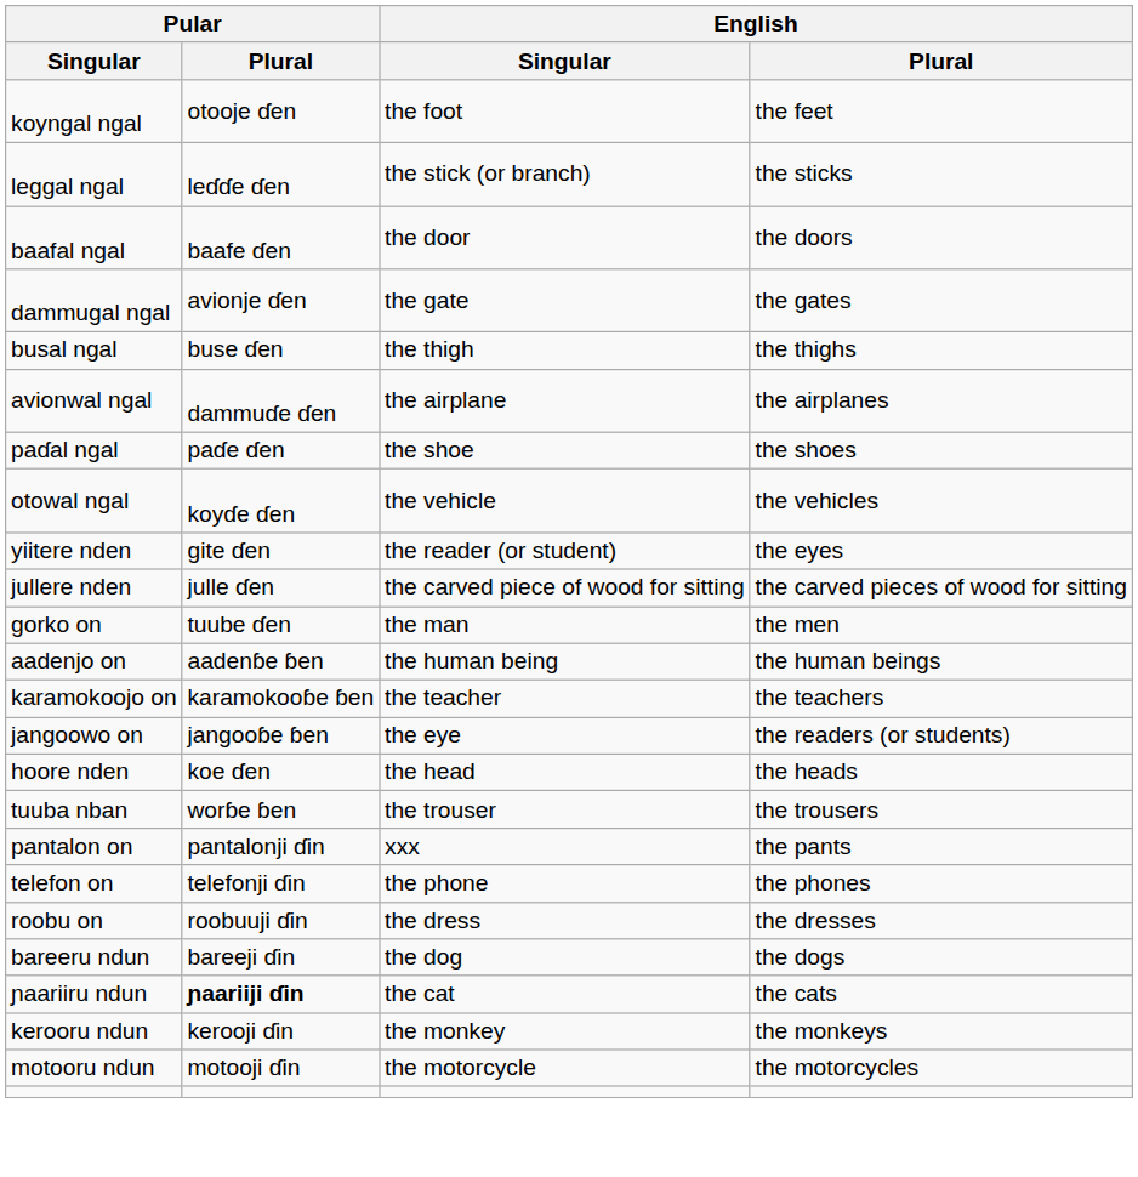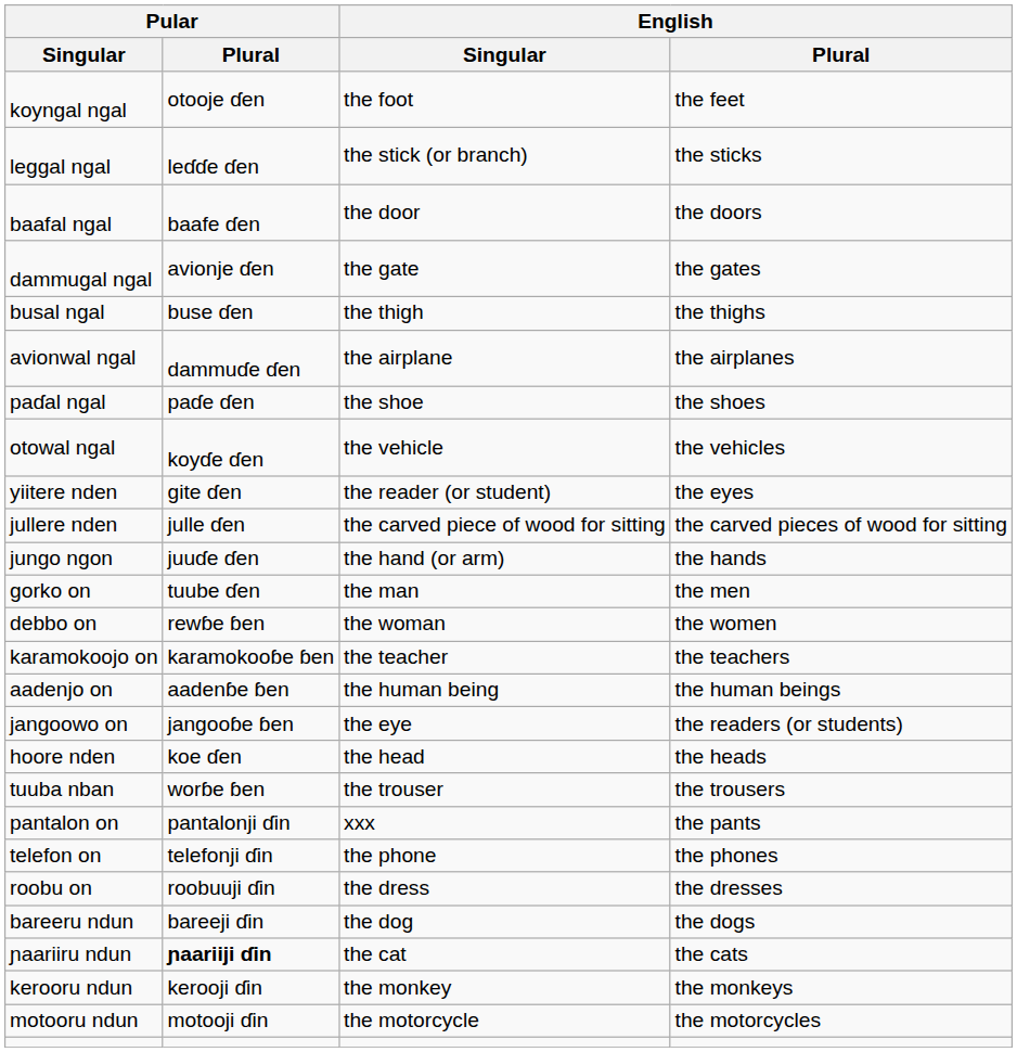 <table class="wikitable">
 <tr>
 <th colspan="2">Pular</th>
 <th colspan="2">English</th>
 </tr>
 <tr>
 <th>Singular</th>
 <th>Plural</th>
 <th>Singular</th>
 <th>Plural</th>
 </tr>
 <tr>
 <td><br>koyngal ngal</td>
 <td>otooje ɗen</td>
 <td>the foot</td>
 <td>the feet</td>
 </tr>
 <tr>
 <td><br>leggal ngal</td>
 <td><br>leɗɗe ɗen</td>
 <td>the stick (or branch)</td>
 <td>the sticks</td>
 </tr>
 <tr>
 <td><br>baafal ngal</td>
 <td><br>baafe ɗen</td>
 <td>the door</td>
 <td>the doors</td>
 </tr>
 <tr>
 <td><br>dammugal ngal</td>
 <td>avionje ɗen</td>
 <td>the gate</td>
 <td>the gates</td>
 </tr>
 <tr>
 <td>busal ngal</td>
 <td>buse ɗen</td>
 <td>the thigh</td>
 <td>the thighs</td>
 </tr>
 <tr>
 <td>avionwal ngal</td>
 <td><br>dammuɗe ɗen</td>
 <td>the airplane</td>
 <td>the airplanes</td>
 </tr>
 <tr>
 <td>paɗal ngal</td>
 <td>paɗe ɗen</td>
 <td>the shoe</td>
 <td>the shoes</td>
 </tr>
 <tr>
 <td>otowal ngal</td>
 <td><br>koyɗe ɗen</td>
 <td>the vehicle</td>
 <td>the vehicles</td>
 </tr>
 <tr>
 <td>yiitere nden</td>
 <td>gite ɗen</td>
 <td>the reader (or student)</td>
 <td>the eyes</td>
 </tr>
 <tr>
 <td>jullere nden</td>
 <td>julle ɗen</td>
 <td>the carved piece of wood for sitting</td>
 <td>the carved pieces of wood for sitting</td>
 </tr>
 <tr>
+<td>jungo ngon</td>
+<td>juuɗe ɗen</td>
+<td>the hand (or arm)</td>
+<td>the hands</td>
+</tr>
+<tr>
 <td>gorko on</td>
 <td>tuube ɗen</td>
 <td>the man</td>
 <td>the men</td>
 </tr>
 <tr>
-<td>aadenjo on</td>
-<td>aadenɓe ɓen</td>
-<td>the human being</td>
-<td>the human beings</td>
+<td>debbo on</td>
+<td>rewɓe ɓen</td>
+<td>the woman</td>
+<td>the women</td>
 </tr>
 <tr>
 <td>karamokoojo on</td>
 <td>karamokooɓe ɓen</td>
 <td>the teacher</td>
 <td>the teachers</td>
+</tr>
+<tr>
+<td>aadenjo on</td>
+<td>aadenɓe ɓen</td>
+<td>the human being</td>
+<td>the human beings</td>
 </tr>
 <tr>
 <td>jangoowo on</td>
 <td>jangooɓe ɓen</td>
 <td>the eye</td>
 <td>the readers (or students)</td>
 </tr>
 <tr>
 <td>hoore nden</td>
 <td>koe ɗen</td>
 <td>the head</td>
 <td>the heads</td>
 </tr>
 <tr>
 <td>tuuba nban</td>
 <td>worɓe ɓen</td>
 <td>the trouser</td>
 <td>the trousers</td>
 </tr>
 <tr>
 <td>pantalon on</td>
 <td>pantalonji ɗin</td>
 <td>xxx</td>
 <td>the pants</td>
 </tr>
 <tr>
 <td>telefon on</td>
 <td>telefonji ɗin</td>
 <td>the phone</td>
 <td>the phones</td>
 </tr>
 <tr>
 <td>roobu on</td>
 <td>roobuuji ɗin</td>
 <td>the dress</td>
 <td>the dresses</td>
 </tr>
 <tr>
 <td>bareeru ndun</td>
 <td>bareeji ɗin</td>
 <td>the dog</td>
 <td>the dogs</td>
 </tr>
 <tr>
 <td>ɲaariiru ndun</td>
 <td><strong>ɲaariiji ɗin</strong></td>
 <td>the cat</td>
 <td>the cats</td>
 </tr>
 <tr>
 <td>kerooru ndun</td>
 <td>kerooji ɗin</td>
 <td>the monkey</td>
 <td>the monkeys</td>
 </tr>
 <tr>
 <td>motooru ndun</td>
 <td>motooji ɗin</td>
 <td>the motorcycle</td>
 <td>the motorcycles</td>
 </tr>
 <tr>
 <td></td>
 <td></td>
 <td></td>
 <td></td>
 </tr>
 </table>
